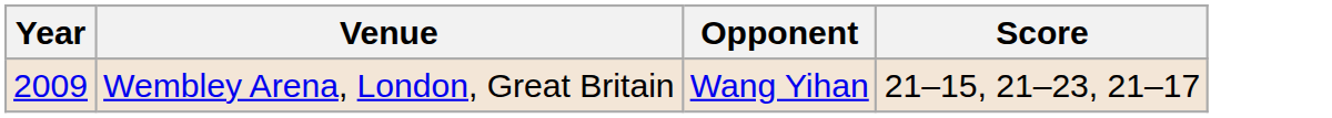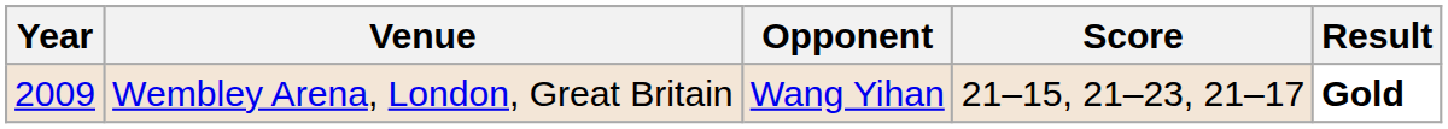 <table class="sortable wikitable"do style="font-size: 90%">
 <tr>
 <th>Year</th>
 <th>Venue</th>
 <th>Opponent</th>
 <th>Score</th>
+<th>Result</th>
 </tr>
 <tr style="background:#F3E6D7">
 <td align="center"><a href='#'>2009</a></td>
 <td align="left"><a href='#'>Wembley Arena</a>, <a href='#'>London</a>, Great Britain</td>
 <td align="left"> <a href='#'>Wang Yihan</a></td>
 <td align="left">21–15, 21–23, 21–17</td>
+<td style="text-align:left; background:white"> <strong>Gold</strong></td>
 </tr>
 </table>
